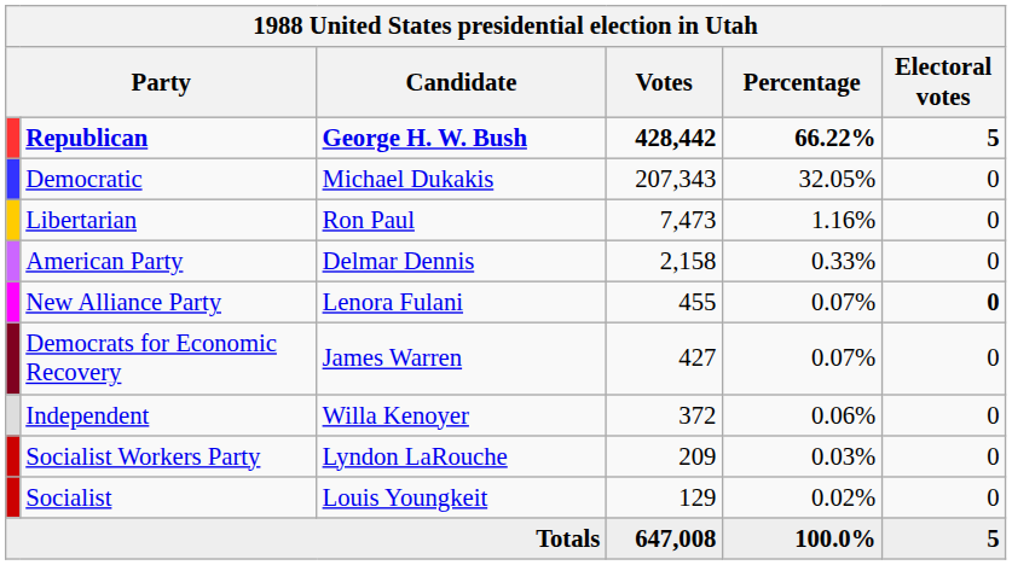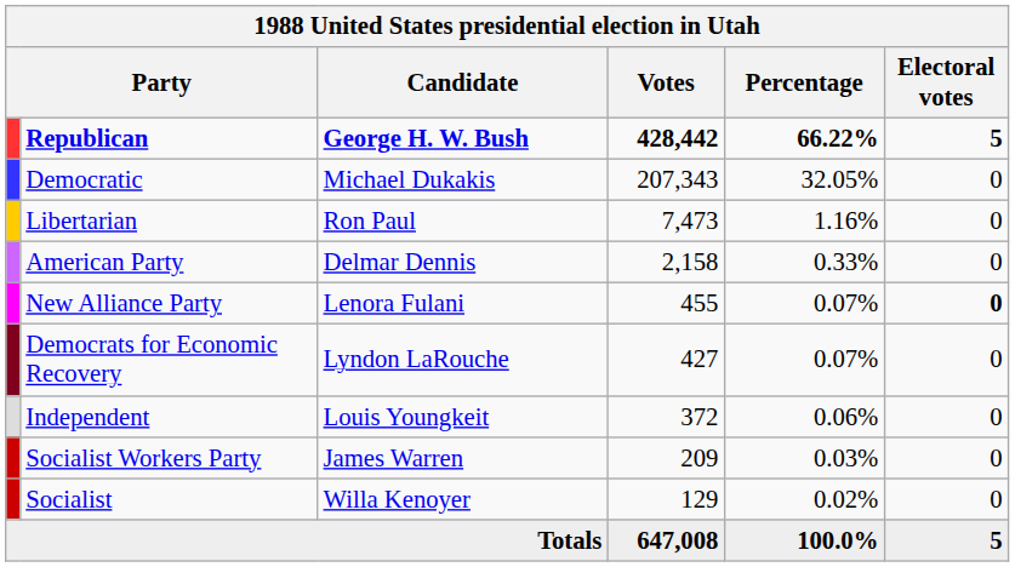 <table class="wikitable" style="font-size: 95%;">
 <tr>
 <th colspan="6">1988 United States presidential election in Utah</th>
 </tr>
 <tr>
 <th colspan="2" style="width: 15em">Party</th>
 <th style="width: 17em">Candidate</th>
 <th style="width: 5em">Votes</th>
 <th style="width: 7em">Percentage</th>
 <th style="width: 5em">Electoral votes</th>
 </tr>
 <tr>
 <th style="background:#f33; width:3px;"></th>
 <td style="width: 260px"><strong><a href='#'>Republican</a></strong></td>
 <td><strong><a href='#'>George H. W. Bush</a></strong></td>
 <td style="text-align:right;"><strong>428,442</strong></td>
 <td style="text-align:right;"><strong>66.22%</strong></td>
 <td style="text-align:right;"><strong>5</strong></td>
 </tr>
 <tr>
 <th style="background:#33f; width:3px;"></th>
 <td style="width: 260px"><a href='#'>Democratic</a></td>
 <td><a href='#'>Michael Dukakis</a></td>
 <td style="text-align:right;">207,343</td>
 <td style="text-align:right;">32.05%</td>
 <td style="text-align:right;">0</td>
 </tr>
 <tr>
 <th style="background:#FFCC00; width:3px;"></th>
 <td style="width: 260px"><a href='#'>Libertarian</a></td>
 <td><a href='#'>Ron Paul</a></td>
 <td style="text-align:right;">7,473</td>
 <td style="text-align:right;">1.16%</td>
 <td style="text-align:right;">0</td>
 </tr>
 <tr>
 <th style="background:#CC66FF; width:3px;"></th>
 <td style="width: 260px"><a href='#'>American Party</a></td>
 <td><a href='#'>Delmar Dennis</a></td>
 <td style="text-align:right;">2,158</td>
 <td style="text-align:right;">0.33%</td>
 <td style="text-align:right;">0</td>
 </tr>
 <tr>
 <th style="background:#FF00FF; width:3px;"></th>
 <td style="width: 260px"><a href='#'>New Alliance Party</a></td>
 <td><a href='#'>Lenora Fulani</a></td>
 <td style="text-align:right;">455</td>
 <td style="text-align:right;">0.07%</td>
 <td style="text-align:right;"><strong>0</strong></td>
 </tr>
 <tr>
 <th style="background:#800020; width:3px;"></th>
 <td style="width: 260px"><a href='#'>Democrats for Economic Recovery</a></td>
-<td><a href='#'>James Warren</a></td>
+<td><a href='#'>Lyndon LaRouche</a></td>
 <td style="text-align:right;">427</td>
 <td style="text-align:right;">0.07%</td>
 <td style="text-align:right;">0</td>
 </tr>
 <tr>
 <th style="background:#DDDDDD; width:3px;"></th>
 <td style="width: 260px"><a href='#'>Independent</a></td>
-<td><a href='#'>Willa Kenoyer</a></td>
+<td><a href='#'>Louis Youngkeit</a></td>
 <td style="text-align:right;">372</td>
 <td style="text-align:right;">0.06%</td>
 <td style="text-align:right;">0</td>
 </tr>
 <tr>
 <th style="background:#c00; width:3px;"></th>
 <td style="width: 260px"><a href='#'>Socialist Workers Party</a></td>
-<td><a href='#'>Lyndon LaRouche</a></td>
+<td><a href='#'>James Warren</a></td>
 <td style="text-align:right;">209</td>
 <td style="text-align:right;">0.03%</td>
 <td style="text-align:right;">0</td>
 </tr>
 <tr>
 <th style="background:#c00; width:3px;"></th>
 <td style="width: 130px"><a href='#'>Socialist</a></td>
-<td><a href='#'>Louis Youngkeit</a></td>
+<td><a href='#'>Willa Kenoyer</a></td>
 <td style="text-align:right;">129</td>
 <td style="text-align:right;">0.02%</td>
 <td style="text-align:right;">0</td>
 </tr>
 <tr style="background:#eee; text-align:right;">
 <td colspan="3"><strong>Totals</strong></td>
 <td><strong>647,008</strong></td>
 <td><strong>100.0%</strong></td>
 <td><strong>5</strong></td>
 </tr>
 </table>
